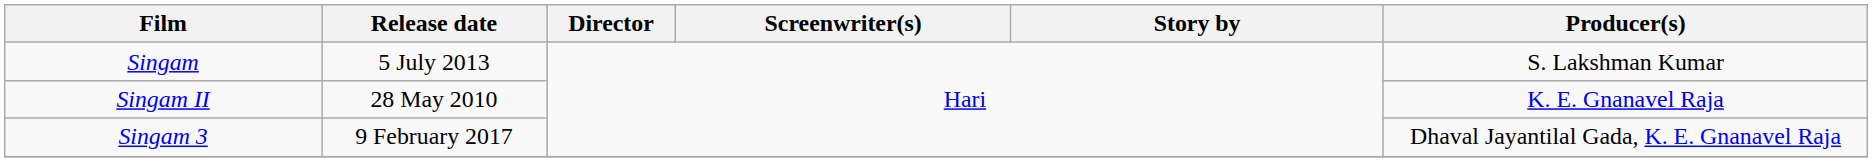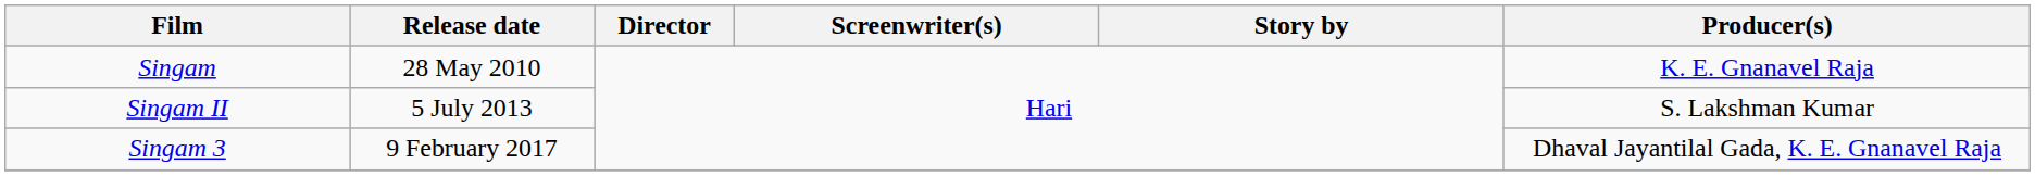 <table class="wikitable plainrowheaders" style="text-align:center; width:99%;">
 <tr>
 <th width="17%">Film</th>
 <th>Release date</th>
 <th>Director</th>
 <th width=18%>Screenwriter(s)</th>
 <th width=20%>Story by</th>
 <th width=26%>Producer(s)</th>
 </tr>
 <tr>
 <td><em><a href='#'>Singam</a></em></td>
-<td>5 July 2013</td>
+<td>28 May 2010</td>
 <td colspan=3 rowspan=3><a href='#'>Hari</a></td>
-<td>S. Lakshman Kumar</td>
+<td><a href='#'>K. E. Gnanavel Raja</a></td>
 </tr>
 <tr>
 <td><em><a href='#'>Singam II</a></em></td>
-<td>28 May 2010</td>
-<td><a href='#'>K. E. Gnanavel Raja</a></td>
+<td>5 July 2013</td>
+<td>S. Lakshman Kumar</td>
 </tr>
 <tr>
 <td><em><a href='#'>Singam 3</a></em></td>
 <td>9 February 2017</td>
 <td>Dhaval Jayantilal Gada, <a href='#'>K. E. Gnanavel Raja</a></td>
 </tr>
 <tr>
 </tr>
 </table>
